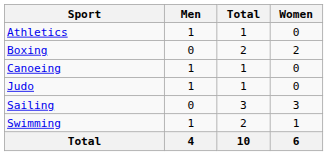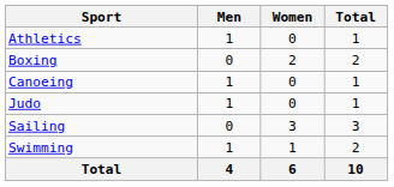 <table class="wikitable sortable" style="text-align:center;">
 <tr>
 <th width=180>Sport</th>
 <th width=55>Men</th>
+<th width=55>Women</th>
 <th width=55>Total</th>
-<th width=55>Women</th>
 </tr>
 <tr>
 <td align=left><a href='#'>Athletics</a></td>
 <td>1</td>
+<td>0</td>
 <td>1</td>
-<td>0</td>
 </tr>
 <tr>
 <td align=left><a href='#'>Boxing</a></td>
 <td>0</td>
 <td>2</td>
 <td>2</td>
 </tr>
 <tr>
 <td align=left><a href='#'>Canoeing</a></td>
 <td>1</td>
+<td>0</td>
 <td>1</td>
-<td>0</td>
 </tr>
 <tr>
 <td align=left><a href='#'>Judo</a></td>
 <td>1</td>
+<td>0</td>
 <td>1</td>
-<td>0</td>
 </tr>
 <tr>
 <td align=left><a href='#'>Sailing</a></td>
 <td>0</td>
 <td>3</td>
 <td>3</td>
 </tr>
 <tr>
 <td align=left><a href='#'>Swimming</a></td>
 <td>1</td>
+<td>1</td>
 <td>2</td>
-<td>1</td>
 </tr>
 <tr>
 <th>Total</th>
 <th>4</th>
+<th>6</th>
 <th>10</th>
-<th>6</th>
 </tr>
 </table>
